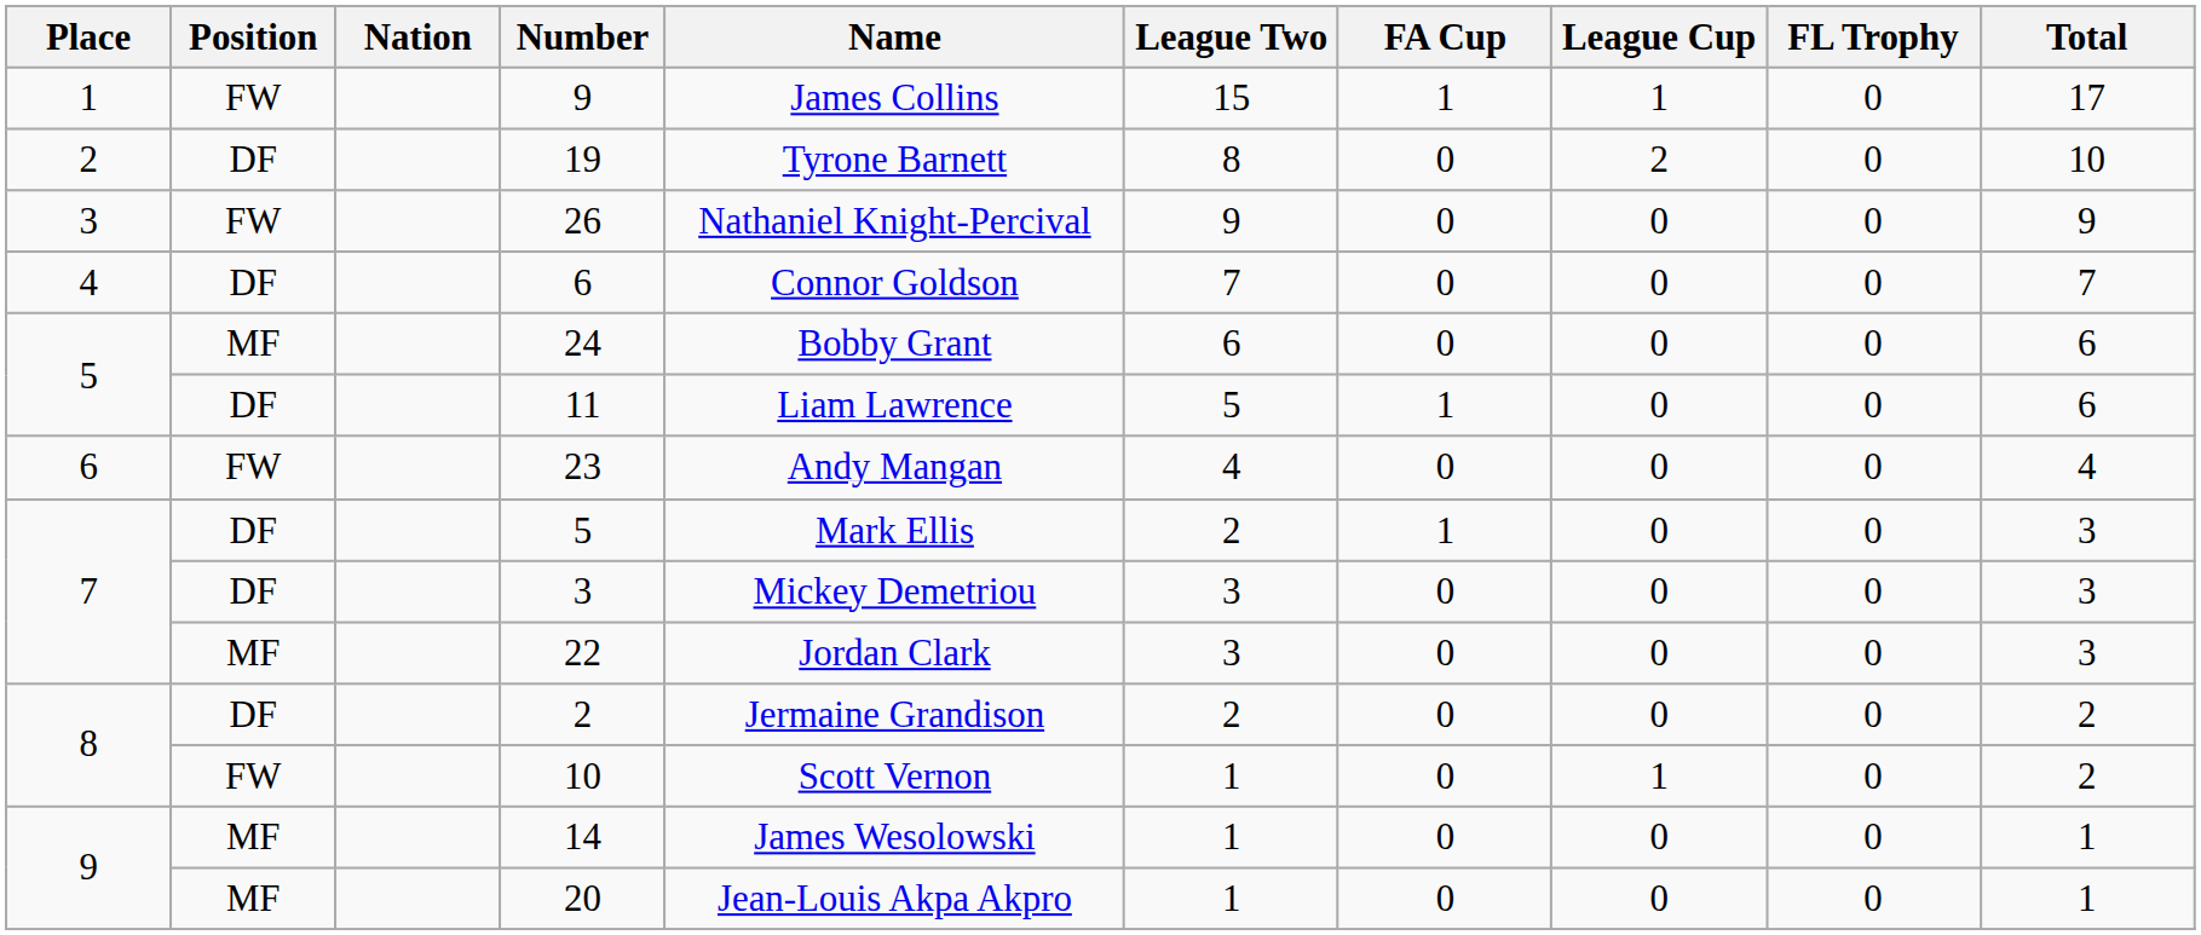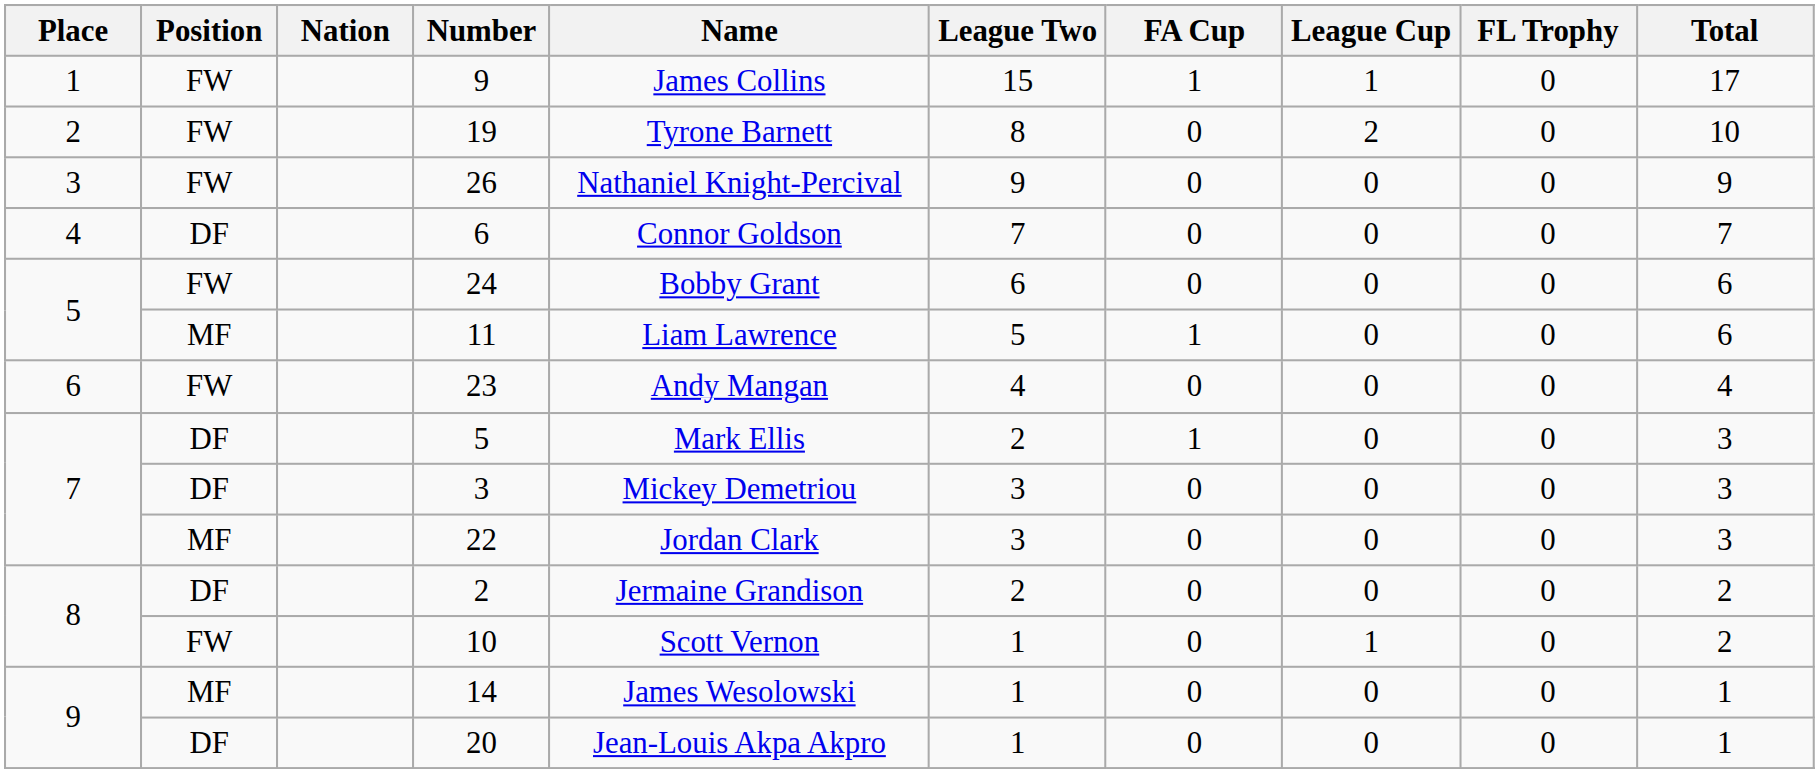 <table class="wikitable" style="font-size:95%;text-align:center">
 <tr>
 <th width=60>Place</th>
 <th width=60>Position</th>
 <th width=60>Nation</th>
 <th width=60>Number</th>
 <th width=180>Name</th>
 <th width=80>League Two</th>
 <th width=80>FA Cup</th>
 <th width=80>League Cup</th>
 <th width=80>FL Trophy</th>
 <th width=80>Total</th>
 </tr>
 <tr>
 <td>1</td>
 <td>FW</td>
 <td></td>
 <td>9</td>
 <td><a href='#'>James Collins</a></td>
 <td>15</td>
 <td>1</td>
 <td>1</td>
 <td>0</td>
 <td>17</td>
 </tr>
 <tr>
 <td>2</td>
-<td>DF</td>
+<td>FW</td>
 <td></td>
 <td>19</td>
 <td><a href='#'>Tyrone Barnett</a></td>
 <td>8</td>
 <td>0</td>
 <td>2</td>
 <td>0</td>
 <td>10</td>
 </tr>
 <tr>
 <td>3</td>
 <td>FW</td>
 <td></td>
 <td>26</td>
 <td><a href='#'>Nathaniel Knight-Percival</a></td>
 <td>9</td>
 <td>0</td>
 <td>0</td>
 <td>0</td>
 <td>9</td>
 </tr>
 <tr>
 <td>4</td>
 <td>DF</td>
 <td></td>
 <td>6</td>
 <td><a href='#'>Connor Goldson</a></td>
 <td>7</td>
 <td>0</td>
 <td>0</td>
 <td>0</td>
 <td>7</td>
 </tr>
 <tr>
 <td rowspan="2">5</td>
-<td>MF</td>
+<td>FW</td>
 <td></td>
 <td>24</td>
 <td><a href='#'>Bobby Grant</a></td>
 <td>6</td>
 <td>0</td>
 <td>0</td>
 <td>0</td>
 <td>6</td>
 </tr>
 <tr>
-<td>DF</td>
+<td>MF</td>
 <td></td>
 <td>11</td>
 <td><a href='#'>Liam Lawrence</a></td>
 <td>5</td>
 <td>1</td>
 <td>0</td>
 <td>0</td>
 <td>6</td>
 </tr>
 <tr>
 <td>6</td>
 <td>FW</td>
 <td></td>
 <td>23</td>
 <td><a href='#'>Andy Mangan</a></td>
 <td>4</td>
 <td>0</td>
 <td>0</td>
 <td>0</td>
 <td>4</td>
 </tr>
 <tr>
 <td rowspan="3">7</td>
 <td>DF</td>
 <td></td>
 <td>5</td>
 <td><a href='#'>Mark Ellis</a></td>
 <td>2</td>
 <td>1</td>
 <td>0</td>
 <td>0</td>
 <td>3</td>
 </tr>
 <tr>
 <td>DF</td>
 <td></td>
 <td>3</td>
 <td><a href='#'>Mickey Demetriou</a></td>
 <td>3</td>
 <td>0</td>
 <td>0</td>
 <td>0</td>
 <td>3</td>
 </tr>
 <tr>
 <td>MF</td>
 <td></td>
 <td>22</td>
 <td><a href='#'>Jordan Clark</a></td>
 <td>3</td>
 <td>0</td>
 <td>0</td>
 <td>0</td>
 <td>3</td>
 </tr>
 <tr>
 <td rowspan="2">8</td>
 <td>DF</td>
 <td></td>
 <td>2</td>
 <td><a href='#'>Jermaine Grandison</a></td>
 <td>2</td>
 <td>0</td>
 <td>0</td>
 <td>0</td>
 <td>2</td>
 </tr>
 <tr>
 <td>FW</td>
 <td></td>
 <td>10</td>
 <td><a href='#'>Scott Vernon</a></td>
 <td>1</td>
 <td>0</td>
 <td>1</td>
 <td>0</td>
 <td>2</td>
 </tr>
 <tr>
 <td rowspan="2">9</td>
 <td>MF</td>
 <td></td>
 <td>14</td>
 <td><a href='#'>James Wesolowski</a></td>
 <td>1</td>
 <td>0</td>
 <td>0</td>
 <td>0</td>
 <td>1</td>
 </tr>
 <tr>
-<td>MF</td>
+<td>DF</td>
 <td></td>
 <td>20</td>
 <td><a href='#'>Jean-Louis Akpa Akpro</a></td>
 <td>1</td>
 <td>0</td>
 <td>0</td>
 <td>0</td>
 <td>1</td>
 </tr>
 <tr>
 </tr>
 </table>
